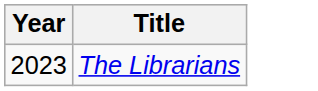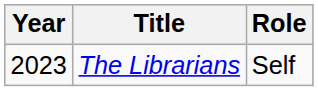 <table class="wikitable">
 <tr>
 <th>Year</th>
 <th>Title</th>
+<th>Role</th>
 </tr>
 <tr>
 <td>2023</td>
 <td><a href='#'><em>The Librarians</em></a></td>
+<td>Self</td>
 </tr>
 </table>
